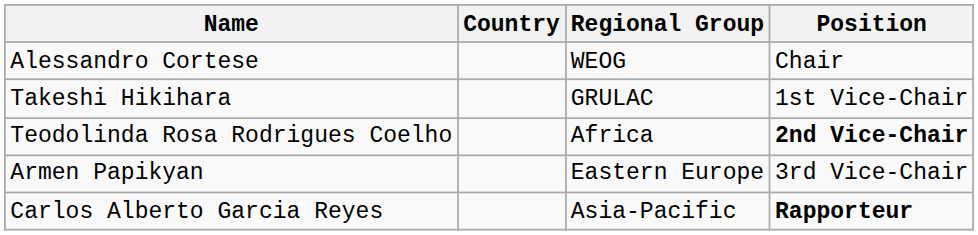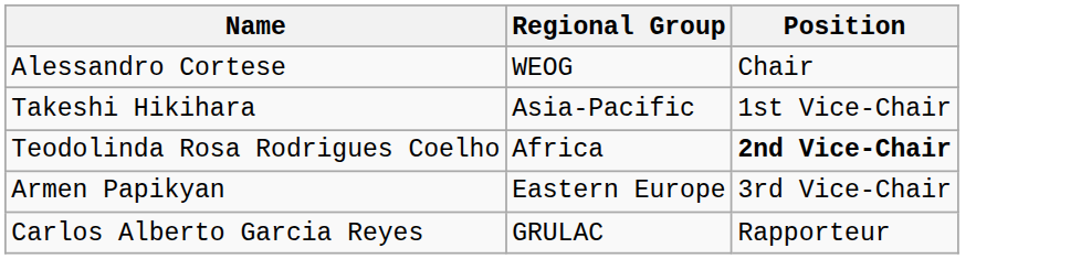 <table class="wikitable">
 <tr>
 <th>Name</th>
-<th>Country</th>
 <th>Regional Group</th>
 <th>Position</th>
 </tr>
 <tr>
 <td>Alessandro Cortese</td>
-<td></td>
 <td>WEOG</td>
 <td>Chair</td>
 </tr>
 <tr>
 <td>Takeshi Hikihara</td>
-<td></td>
-<td>GRULAC</td>
+<td>Asia-Pacific</td>
 <td>1st Vice-Chair</td>
 </tr>
 <tr>
 <td>Teodolinda Rosa Rodrigues Coelho</td>
-<td></td>
 <td>Africa</td>
 <td><strong>2nd Vice-Chair</strong></td>
 </tr>
 <tr>
 <td>Armen Papikyan</td>
-<td></td>
 <td>Eastern Europe</td>
 <td>3rd Vice-Chair</td>
 </tr>
 <tr>
 <td>Carlos Alberto Garcia Reyes</td>
-<td></td>
-<td>Asia-Pacific</td>
-<td><strong>Rapporteur</strong></td>
+<td>GRULAC</td>
+<td>Rapporteur</td>
 </tr>
 </table>
